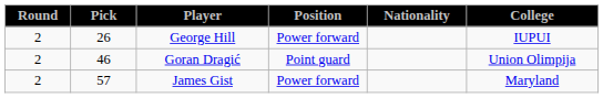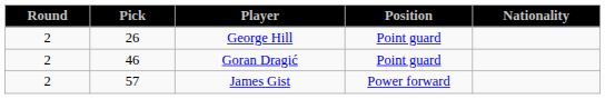 <table class="wikitable sortable sortable">
 <tr>
 <th style="background:#000000; color:silver" width="10%">Round</th>
 <th style="background:#000000; color:silver" width="10%">Pick</th>
 <th style="background:#000000; color:silver" width="20%">Player</th>
 <th style="background:#000000; color:silver" width="15%">Position</th>
 <th style="background:#000000; color:silver" width="15%">Nationality</th>
-<th style="background:#000000; color:silver" width="20%">College</th>
 </tr>
 <tr style="text-align: center">
 <td>2</td>
 <td>26</td>
 <td><a href='#'>George Hill</a></td>
-<td><a href='#'>Power forward</a></td>
+<td><a href='#'>Point guard</a></td>
 <td></td>
-<td><a href='#'>IUPUI</a></td>
 </tr>
 <tr style="text-align: center">
 <td>2</td>
 <td>46</td>
 <td><a href='#'>Goran Dragić</a></td>
 <td><a href='#'>Point guard</a></td>
 <td></td>
-<td><a href='#'>Union Olimpija</a></td>
 </tr>
 <tr style="text-align: center">
 <td>2</td>
 <td>57</td>
 <td><a href='#'>James Gist</a></td>
 <td><a href='#'>Power forward</a></td>
 <td></td>
-<td><a href='#'>Maryland</a></td>
 </tr>
 </table>
